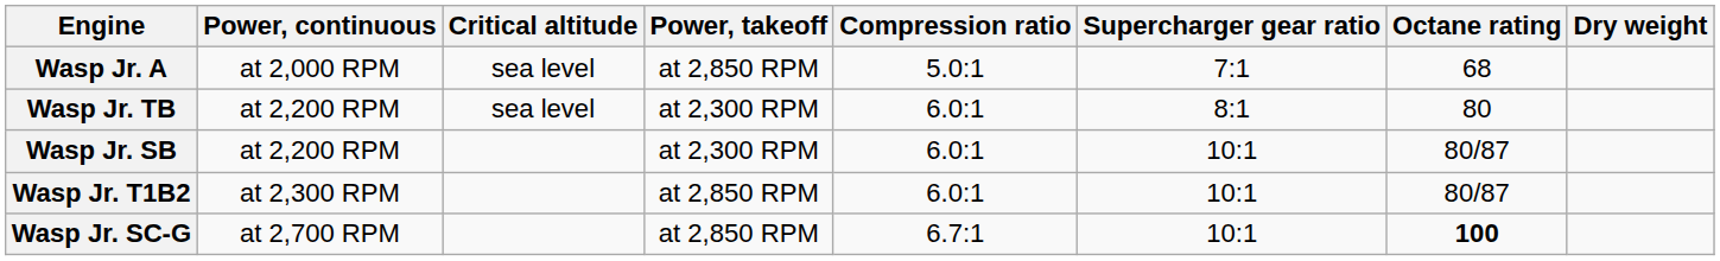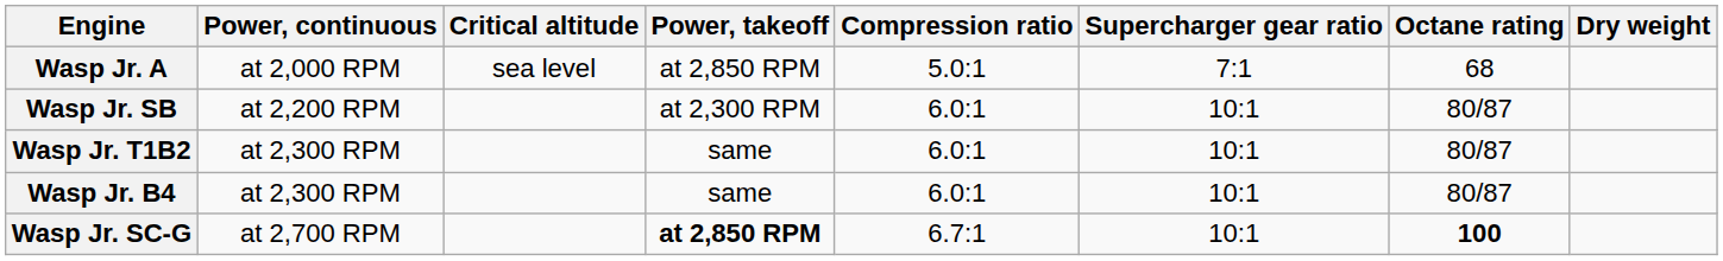 <table class="wikitable" style="text-align:center">
 <tr>
 <th>Engine</th>
 <th>Power, continuous</th>
 <th>Critical altitude</th>
 <th>Power, takeoff</th>
 <th>Compression ratio</th>
 <th>Supercharger gear ratio</th>
 <th>Octane rating</th>
 <th>Dry weight</th>
 </tr>
 <tr>
 <th>Wasp Jr. A</th>
 <td> at 2,000 RPM</td>
 <td>sea level</td>
 <td> at 2,850 RPM</td>
 <td>5.0:1</td>
 <td>7:1</td>
 <td>68</td>
 <td></td>
 </tr>
 <tr>
-<th>Wasp Jr. TB</th>
-<td> at 2,200 RPM</td>
-<td>sea level</td>
-<td> at 2,300 RPM</td>
-<td>6.0:1</td>
-<td>8:1</td>
-<td>80</td>
-<td></td>
-</tr>
-<tr>
 <th>Wasp Jr. SB</th>
 <td> at 2,200 RPM</td>
 <td></td>
 <td> at 2,300 RPM</td>
 <td>6.0:1</td>
 <td>10:1</td>
 <td>80/87</td>
 <td></td>
 </tr>
 <tr>
 <th>Wasp Jr. T1B2</th>
 <td> at 2,300 RPM</td>
 <td></td>
-<td> at 2,850 RPM</td>
+<td>same</td>
+<td>6.0:1</td>
+<td>10:1</td>
+<td>80/87</td>
+<td></td>
+</tr>
+<tr>
+<th>Wasp Jr. B4</th>
+<td> at 2,300 RPM</td>
+<td></td>
+<td>same</td>
 <td>6.0:1</td>
 <td>10:1</td>
 <td>80/87</td>
 <td></td>
 </tr>
 <tr>
 <th>Wasp Jr. SC-G</th>
 <td> at 2,700 RPM</td>
 <td></td>
-<td> at 2,850 RPM</td>
+<td><strong> at 2,850 RPM</strong></td>
 <td>6.7:1</td>
 <td>10:1</td>
 <td><strong>100</strong></td>
 <td></td>
 </tr>
 </table>
